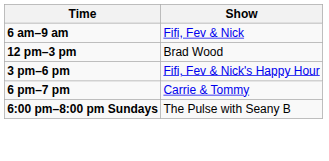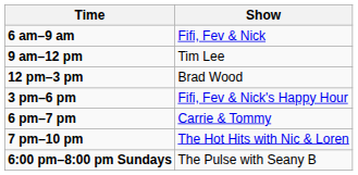 <table class="wikitable">
 <tr>
 <th>Time</th>
 <th>Show</th>
 </tr>
 <tr>
 <td><strong>6 am–9 am</strong></td>
 <td><a href='#'>Fifi, Fev & Nick</a></td>
+</tr>
+<tr>
+<td><strong>9 am–12 pm</strong></td>
+<td>Tim Lee</td>
 </tr>
 <tr>
 <td><strong>12 pm–3 pm</strong></td>
 <td>Brad Wood</td>
 </tr>
 <tr>
 <td><strong>3 pm–6 pm</strong></td>
 <td><a href='#'>Fifi, Fev & Nick's Happy Hour</a></td>
 </tr>
 <tr>
 <td><strong>6 pm–7 pm</strong></td>
 <td><a href='#'>Carrie & Tommy</a></td>
 </tr>
 <tr>
+<td><strong>7 pm–10 pm</strong></td>
+<td><a href='#'>The Hot Hits with Nic & Loren</a></td>
+</tr>
+<tr>
 <td><strong>6:00 pm–8:00 pm Sundays </strong></td>
 <td>The Pulse with Seany B</td>
 </tr>
 </table>
